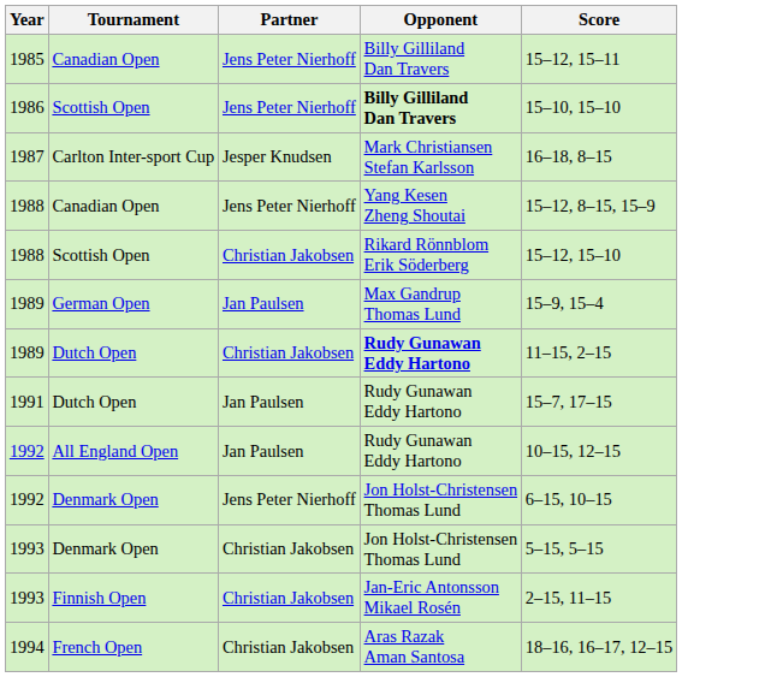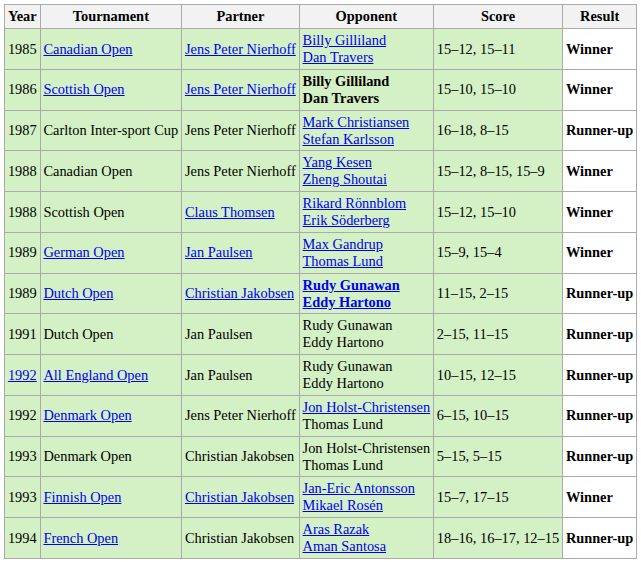 <table class="sortable wikitable" style="font-size: 90%;">
 <tr>
 <th>Year</th>
 <th>Tournament</th>
 <th>Partner</th>
 <th>Opponent</th>
 <th>Score</th>
+<th>Result</th>
 </tr>
 <tr style="background:#D4F1C5">
 <td align="center">1985</td>
 <td><a href='#'>Canadian Open</a></td>
 <td> <a href='#'>Jens Peter Nierhoff</a></td>
 <td> <a href='#'>Billy Gilliland</a><br> <a href='#'>Dan Travers</a></td>
 <td>15–12, 15–11</td>
+<td style="text-align:left; background:white"> <strong>Winner</strong></td>
 </tr>
 <tr style="background:#D4F1C5">
 <td align="center">1986</td>
 <td><a href='#'>Scottish Open</a></td>
 <td> <a href='#'>Jens Peter Nierhoff</a></td>
 <td><strong> Billy Gilliland<br> Dan Travers</strong></td>
 <td>15–10, 15–10</td>
+<td style="text-align:left; background:white"> <strong>Winner</strong></td>
 </tr>
 <tr style="background:#D4F1C5">
 <td align="center">1987</td>
 <td>Carlton Inter-sport Cup</td>
-<td> Jesper Knudsen</td>
+<td> Jens Peter Nierhoff</td>
 <td> <a href='#'>Mark Christiansen</a><br> <a href='#'>Stefan Karlsson</a></td>
 <td>16–18, 8–15</td>
+<td style="text-align:left; background:white"> <strong>Runner-up</strong></td>
 </tr>
 <tr style="background:#D4F1C5">
 <td align="center">1988</td>
 <td>Canadian Open</td>
 <td> Jens Peter Nierhoff</td>
 <td> <a href='#'>Yang Kesen</a><br> <a href='#'>Zheng Shoutai</a></td>
 <td>15–12, 8–15, 15–9</td>
+<td style="text-align:left; background:white"> <strong>Winner</strong></td>
 </tr>
 <tr style="background:#D4F1C5">
 <td align="center">1988</td>
 <td>Scottish Open</td>
-<td> <a href='#'>Christian Jakobsen</a></td>
+<td> <a href='#'>Claus Thomsen</a></td>
 <td> <a href='#'>Rikard Rönnblom</a><br> <a href='#'>Erik Söderberg</a></td>
 <td>15–12, 15–10</td>
+<td style="text-align:left; background:white"> <strong>Winner</strong></td>
 </tr>
 <tr style="background:#D4F1C5">
 <td align="center">1989</td>
 <td><a href='#'>German Open</a></td>
 <td> <a href='#'>Jan Paulsen</a></td>
 <td> <a href='#'>Max Gandrup</a><br> <a href='#'>Thomas Lund</a></td>
 <td>15–9, 15–4</td>
+<td style="text-align:left; background:white"> <strong>Winner</strong></td>
 </tr>
 <tr style="background:#D4F1C5">
 <td align="center">1989</td>
 <td><a href='#'>Dutch Open</a></td>
 <td> <a href='#'>Christian Jakobsen</a></td>
 <td><strong> <a href='#'>Rudy Gunawan</a><br> <a href='#'>Eddy Hartono</a></strong></td>
 <td>11–15, 2–15</td>
+<td style="text-align:left; background:white"> <strong>Runner-up</strong></td>
 </tr>
 <tr style="background:#D4F1C5">
 <td align="center">1991</td>
 <td>Dutch Open</td>
 <td> Jan Paulsen</td>
 <td> Rudy Gunawan<br> Eddy Hartono</td>
-<td>15–7, 17–15</td>
+<td>2–15, 11–15</td>
+<td style="text-align:left; background:white"> <strong>Runner-up</strong></td>
 </tr>
 <tr style="background:#D4F1C5">
 <td align="center"><a href='#'>1992</a></td>
 <td><a href='#'>All England Open</a></td>
 <td> Jan Paulsen</td>
 <td> Rudy Gunawan<br> Eddy Hartono</td>
 <td>10–15, 12–15</td>
+<td style="text-align:left; background:white"> <strong>Runner-up</strong></td>
 </tr>
 <tr style="background:#D4F1C5">
 <td align="center">1992</td>
 <td><a href='#'>Denmark Open</a></td>
 <td> Jens Peter Nierhoff</td>
 <td> <a href='#'>Jon Holst-Christensen</a><br> Thomas Lund</td>
 <td>6–15, 10–15</td>
+<td style="text-align:left; background:white"> <strong>Runner-up</strong></td>
 </tr>
 <tr style="background:#D4F1C5">
 <td align="center">1993</td>
 <td align="left">Denmark Open</td>
 <td align="left"> Christian Jakobsen</td>
 <td align="left"> Jon Holst-Christensen<br> Thomas Lund</td>
 <td align="left">5–15, 5–15</td>
+<td style="text-align:left; background:white"> <strong>Runner-up</strong></td>
 </tr>
 <tr style="background:#D4F1C5">
 <td align="center">1993</td>
 <td><a href='#'>Finnish Open</a></td>
 <td> <a href='#'>Christian Jakobsen</a></td>
 <td> <a href='#'>Jan-Eric Antonsson</a><br> <a href='#'>Mikael Rosén</a></td>
-<td>2–15, 11–15</td>
+<td>15–7, 17–15</td>
+<td style="text-align:left; background:white"> <strong>Winner</strong></td>
 </tr>
 <tr style="background:#D4F1C5">
 <td align="center">1994</td>
 <td align="left"><a href='#'>French Open</a></td>
 <td align="left"> Christian Jakobsen</td>
 <td align="left"> <a href='#'>Aras Razak</a><br> <a href='#'>Aman Santosa</a></td>
 <td align="left">18–16, 16–17, 12–15</td>
+<td style="text-align:left; background:white"> <strong>Runner-up</strong></td>
 </tr>
 </table>
